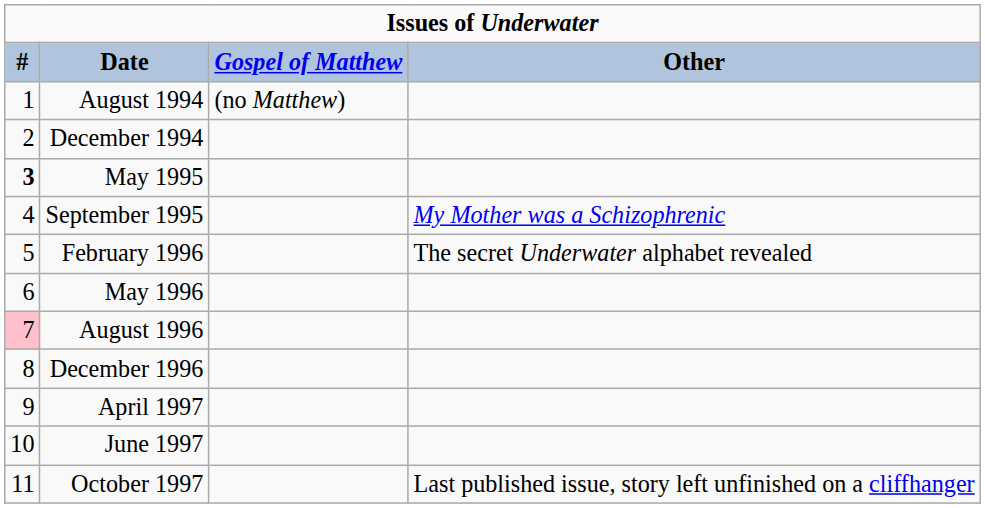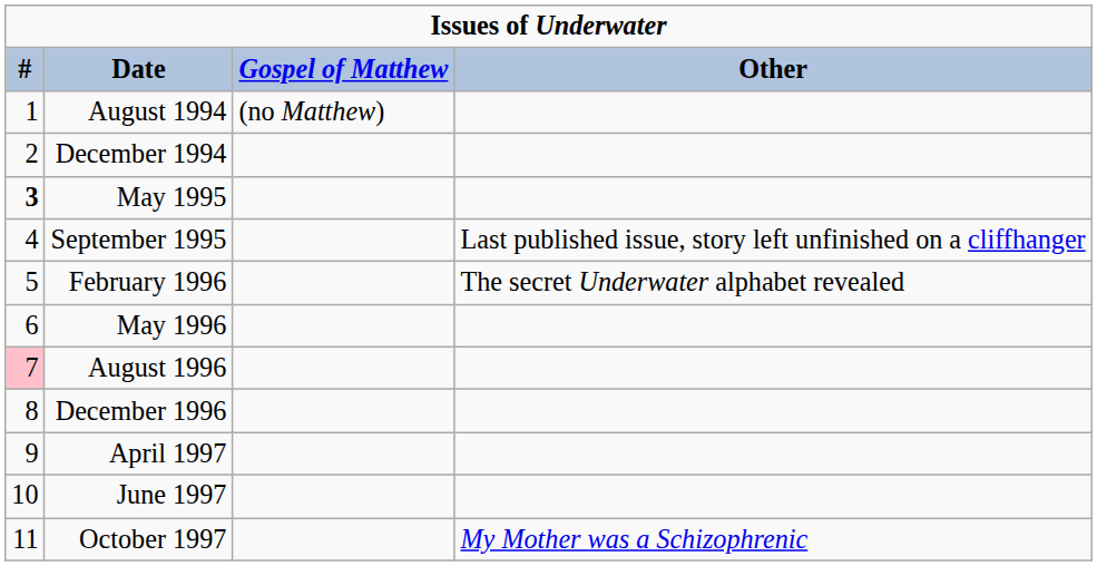 <table class="wikitable">
 <tr>
 <td colspan="4" style="text-align:center;font-weight:bold; ">Issues of <em>Underwater</em></td>
 </tr>
 <tr>
 <th style="background:#B0C4DE;">#</th>
 <th style="background:#B0C4DE;">Date</th>
 <th style="background:#B0C4DE;"><em><a href='#'>Gospel of Matthew</a></em></th>
 <th style="background:#B0C4DE;">Other</th>
 </tr>
 <tr>
 <td style="text-align:right;">1</td>
 <td style="text-align:right;">August 1994</td>
 <td>(no <em>Matthew</em>)</td>
 <td></td>
 </tr>
 <tr>
 <td style="text-align:right;">2</td>
 <td style="text-align:right;">December 1994</td>
 <td></td>
 <td></td>
 </tr>
 <tr>
 <td style="text-align:right;"><strong>3</strong></td>
 <td style="text-align:right;">May 1995</td>
 <td></td>
 <td></td>
 </tr>
 <tr>
 <td style="text-align:right;">4</td>
 <td style="text-align:right;">September 1995</td>
 <td></td>
-<td><em><a href='#'>My Mother was a Schizophrenic</a></em></td>
+<td>Last published issue, story left unfinished on a <a href='#'>cliffhanger</a></td>
 </tr>
 <tr>
 <td style="text-align:right;">5</td>
 <td style="text-align:right;">February 1996</td>
 <td></td>
 <td>The secret <em>Underwater</em> alphabet revealed</td>
 </tr>
 <tr>
 <td style="text-align:right;">6</td>
 <td style="text-align:right;">May 1996</td>
 <td></td>
 <td></td>
 </tr>
 <tr>
 <td style="background: pink; text-align:right;">7</td>
 <td style="text-align:right;">August 1996</td>
 <td></td>
 <td></td>
 </tr>
 <tr>
 <td style="text-align:right;">8</td>
 <td style="text-align:right;">December 1996</td>
 <td></td>
 <td></td>
 </tr>
 <tr>
 <td style="text-align:right;">9</td>
 <td style="text-align:right;">April 1997</td>
 <td></td>
 <td></td>
 </tr>
 <tr>
 <td style="text-align:right;">10</td>
 <td style="text-align:right;">June 1997</td>
 <td></td>
 <td></td>
 </tr>
 <tr>
 <td style="text-align:right;">11</td>
 <td style="text-align:right;">October 1997</td>
 <td></td>
-<td>Last published issue, story left unfinished on a <a href='#'>cliffhanger</a></td>
+<td><em><a href='#'>My Mother was a Schizophrenic</a></em></td>
 </tr>
 </table>
